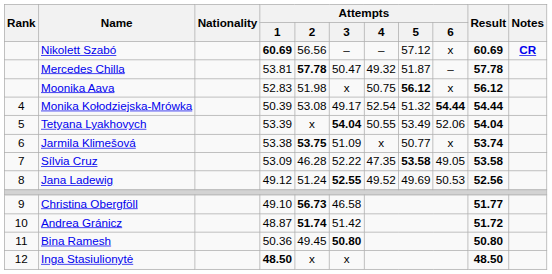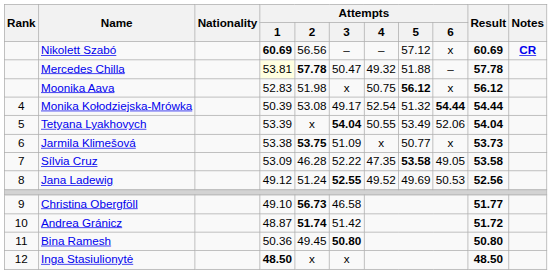 <table class="wikitable sortable" style="text-align:center">
 <tr>
 <th rowspan=2>Rank</th>
 <th rowspan=2>Name</th>
 <th rowspan=2>Nationality</th>
 <th colspan=6>Attempts</th>
 <th rowspan=2>Result</th>
 <th rowspan=2>Notes</th>
 </tr>
 <tr>
 <th>1</th>
 <th>2</th>
 <th>3</th>
 <th>4</th>
 <th>5</th>
 <th>6</th>
 </tr>
 <tr>
 <td></td>
 <td align=left><a href='#'>Nikolett Szabó</a></td>
 <td align=left></td>
 <td><strong>60.69</strong></td>
 <td>56.56</td>
 <td>–</td>
 <td>–</td>
 <td>57.12</td>
 <td>x</td>
 <td><strong>60.69</strong></td>
 <td><strong><a href='#'>CR</a></strong></td>
 </tr>
 <tr>
 <td></td>
 <td align=left><a href='#'>Mercedes Chilla</a></td>
 <td align=left></td>
-<td>53.81</td>
+<td style="background: lightyellow;">53.81</td>
 <td><strong>57.78</strong></td>
 <td>50.47</td>
 <td>49.32</td>
-<td>51.87</td>
+<td>51.88</td>
 <td>–</td>
 <td><strong>57.78</strong></td>
 <td></td>
 </tr>
 <tr>
 <td></td>
 <td align=left><a href='#'>Moonika Aava</a></td>
 <td align=left></td>
 <td>52.83</td>
 <td>51.98</td>
 <td>x</td>
 <td>50.75</td>
 <td><strong>56.12</strong></td>
 <td>x</td>
 <td><strong>56.12</strong></td>
 <td></td>
 </tr>
 <tr>
 <td>4</td>
 <td align=left><a href='#'>Monika Kołodziejska-Mrówka</a></td>
 <td align=left></td>
 <td>50.39</td>
 <td>53.08</td>
 <td>49.17</td>
 <td>52.54</td>
 <td>51.32</td>
 <td><strong>54.44</strong></td>
 <td><strong>54.44</strong></td>
 <td></td>
 </tr>
 <tr>
 <td>5</td>
 <td align=left><a href='#'>Tetyana Lyakhovych</a></td>
 <td align=left></td>
 <td>53.39</td>
 <td>x</td>
 <td><strong>54.04</strong></td>
 <td>50.55</td>
 <td>53.49</td>
 <td>52.06</td>
 <td><strong>54.04</strong></td>
 <td></td>
 </tr>
 <tr>
 <td>6</td>
 <td align=left><a href='#'>Jarmila Klimešová</a></td>
 <td align=left></td>
 <td>53.38</td>
 <td><strong>53.75</strong></td>
 <td>51.09</td>
 <td>x</td>
 <td>50.77</td>
 <td>x</td>
-<td><strong>53.74</strong></td>
+<td><strong>53.73</strong></td>
 <td></td>
 </tr>
 <tr>
 <td>7</td>
 <td align=left><a href='#'>Sílvia Cruz</a></td>
 <td align=left></td>
 <td>53.09</td>
 <td>46.28</td>
 <td>52.22</td>
 <td>47.35</td>
 <td><strong>53.58</strong></td>
 <td>49.05</td>
 <td><strong>53.58</strong></td>
 <td></td>
 </tr>
 <tr>
 <td>8</td>
 <td align=left><a href='#'>Jana Ladewig</a></td>
 <td align=left></td>
 <td>49.12</td>
 <td>51.24</td>
 <td><strong>52.55</strong></td>
 <td>49.52</td>
 <td>49.69</td>
 <td>50.53</td>
 <td><strong>52.56</strong></td>
 <td></td>
 </tr>
 <tr>
 <td colspan=11 bgcolor=lightgray></td>
 </tr>
 <tr>
 <td>9</td>
 <td align=left><a href='#'>Christina Obergföll</a></td>
 <td align=left></td>
 <td>49.10</td>
 <td><strong>56.73</strong></td>
 <td>46.58</td>
 <td colspan=3></td>
 <td><strong>51.77</strong></td>
 <td></td>
 </tr>
 <tr>
 <td>10</td>
 <td align=left><a href='#'>Andrea Gránicz</a></td>
 <td align=left></td>
 <td>48.87</td>
 <td><strong>51.74</strong></td>
 <td>51.42</td>
 <td colspan=3></td>
 <td><strong>51.72</strong></td>
 <td></td>
 </tr>
 <tr>
 <td>11</td>
 <td align=left><a href='#'>Bina Ramesh</a></td>
 <td align=left></td>
 <td>50.36</td>
 <td>49.45</td>
 <td><strong>50.80</strong></td>
 <td colspan=3></td>
 <td><strong>50.80</strong></td>
 <td></td>
 </tr>
 <tr>
 <td>12</td>
 <td align=left><a href='#'>Inga Stasiulionytė</a></td>
 <td align=left></td>
 <td><strong>48.50</strong></td>
 <td>x</td>
 <td>x</td>
 <td colspan=3></td>
 <td><strong>48.50</strong></td>
 <td></td>
 </tr>
 </table>
